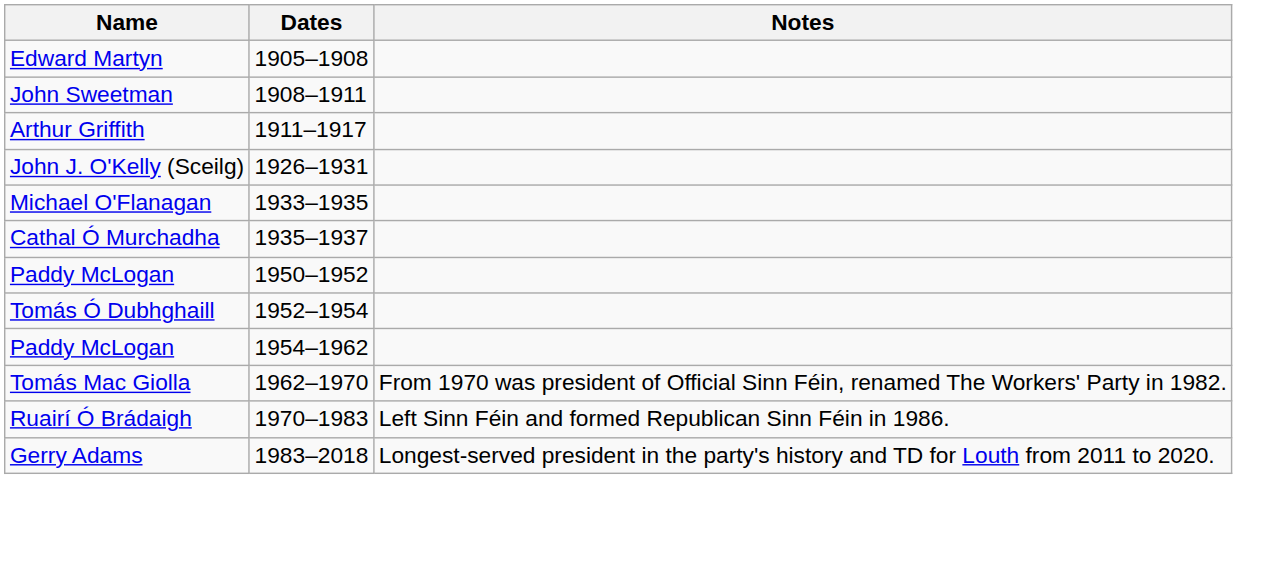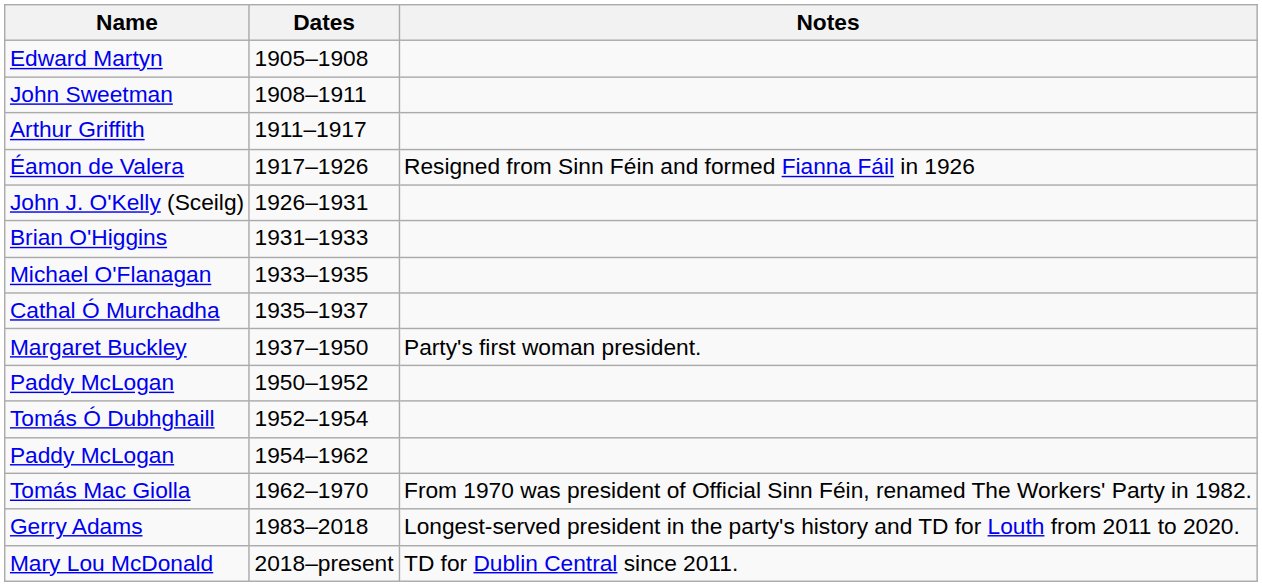 <table class="wikitable">
 <tr>
 <th>Name</th>
 <th>Dates</th>
 <th>Notes</th>
 </tr>
 <tr>
 <td><a href='#'>Edward Martyn</a></td>
 <td>1905–1908</td>
 <td></td>
 </tr>
 <tr>
 <td><a href='#'>John Sweetman</a></td>
 <td>1908–1911</td>
 <td></td>
 </tr>
 <tr>
 <td><a href='#'>Arthur Griffith</a></td>
 <td>1911–1917</td>
 <td></td>
 </tr>
 <tr>
+<td><a href='#'>Éamon de Valera</a></td>
+<td>1917–1926</td>
+<td>Resigned from Sinn Féin and formed <a href='#'>Fianna Fáil</a> in 1926</td>
+</tr>
+<tr>
 <td><a href='#'>John J. O'Kelly</a> (Sceilg)</td>
 <td>1926–1931</td>
+<td></td>
+</tr>
+<tr>
+<td><a href='#'>Brian O'Higgins</a></td>
+<td>1931–1933</td>
 <td></td>
 </tr>
 <tr>
 <td><a href='#'>Michael O'Flanagan</a></td>
 <td>1933–1935</td>
 <td></td>
 </tr>
 <tr>
 <td><a href='#'>Cathal Ó Murchadha</a></td>
 <td>1935–1937</td>
 <td></td>
+</tr>
+<tr>
+<td><a href='#'>Margaret Buckley</a></td>
+<td>1937–1950</td>
+<td>Party's first woman president.</td>
 </tr>
 <tr>
 <td><a href='#'>Paddy McLogan</a></td>
 <td>1950–1952</td>
 <td></td>
 </tr>
 <tr>
 <td><a href='#'>Tomás Ó Dubhghaill</a></td>
 <td>1952–1954</td>
 <td></td>
 </tr>
 <tr>
 <td><a href='#'>Paddy McLogan</a></td>
 <td>1954–1962</td>
 <td></td>
 </tr>
 <tr>
 <td><a href='#'>Tomás Mac Giolla</a></td>
 <td>1962–1970</td>
 <td>From 1970 was president of Official Sinn Féin, renamed The Workers' Party in 1982.</td>
 </tr>
 <tr>
-<td><a href='#'>Ruairí Ó Brádaigh</a></td>
-<td>1970–1983</td>
-<td>Left Sinn Féin and formed Republican Sinn Féin in 1986.</td>
-</tr>
-<tr>
 <td><a href='#'>Gerry Adams</a></td>
 <td>1983–2018</td>
 <td>Longest-served president in the party's history and TD for <a href='#'>Louth</a> from 2011 to 2020.</td>
 </tr>
+<tr>
+<td><a href='#'>Mary Lou McDonald</a></td>
+<td>2018–present</td>
+<td>TD for <a href='#'>Dublin Central</a> since 2011.</td>
+</tr>
 </table>
